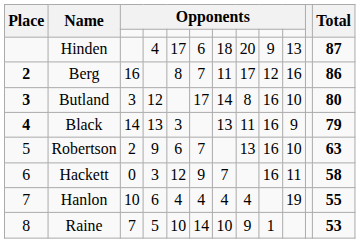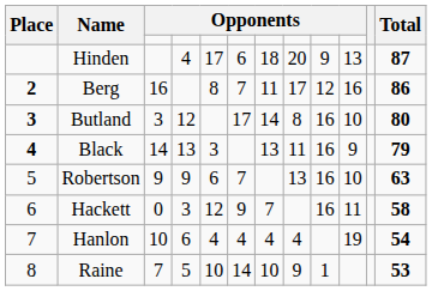 <table class="wikitable" style="text-align:center;">
 <tr>
 <th rowspan="2">Place</th>
 <th rowspan="2">Name</th>
 <th colspan="8">Opponents</th>
 <th rowspan="2"></th>
 <th rowspan="2">Total</th>
 </tr>
 <tr>
 <td></td>
 <td></td>
 <td></td>
 <td></td>
 <td></td>
 <td></td>
 <td></td>
 <td></td>
 </tr>
 <tr>
 <td></td>
 <td>Hinden</td>
 <td></td>
 <td>4</td>
 <td>17</td>
 <td>6</td>
 <td>18</td>
 <td>20</td>
 <td>9</td>
 <td>13</td>
 <td></td>
 <td><strong>87</strong></td>
 </tr>
 <tr>
 <td><strong>2</strong></td>
 <td>Berg</td>
 <td>16</td>
 <td></td>
 <td>8</td>
 <td>7</td>
 <td>11</td>
 <td>17</td>
 <td>12</td>
 <td>16</td>
 <td></td>
 <td><strong>86</strong></td>
 </tr>
 <tr>
 <td><strong>3</strong></td>
 <td>Butland</td>
 <td>3</td>
 <td>12</td>
 <td></td>
 <td>17</td>
 <td>14</td>
 <td>8</td>
 <td>16</td>
 <td>10</td>
 <td></td>
 <td><strong>80</strong></td>
 </tr>
 <tr>
 <td><strong>4</strong></td>
 <td>Black</td>
 <td>14</td>
 <td>13</td>
 <td>3</td>
 <td></td>
 <td>13</td>
 <td>11</td>
 <td>16</td>
 <td>9</td>
 <td></td>
 <td><strong>79</strong></td>
 </tr>
 <tr>
 <td>5</td>
 <td>Robertson</td>
-<td>2</td>
+<td>9</td>
 <td>9</td>
 <td>6</td>
 <td>7</td>
 <td></td>
 <td>13</td>
 <td>16</td>
 <td>10</td>
 <td></td>
 <td><strong>63</strong></td>
 </tr>
 <tr>
 <td>6</td>
 <td>Hackett</td>
 <td>0</td>
 <td>3</td>
 <td>12</td>
 <td>9</td>
 <td>7</td>
 <td></td>
 <td>16</td>
 <td>11</td>
 <td></td>
 <td><strong>58</strong></td>
 </tr>
 <tr>
 <td>7</td>
 <td>Hanlon</td>
 <td>10</td>
 <td>6</td>
 <td>4</td>
 <td>4</td>
 <td>4</td>
 <td>4</td>
 <td></td>
 <td>19</td>
 <td></td>
-<td><strong>55</strong></td>
+<td><strong>54</strong></td>
 </tr>
 <tr>
 <td>8</td>
 <td>Raine</td>
 <td>7</td>
 <td>5</td>
 <td>10</td>
 <td>14</td>
 <td>10</td>
 <td>9</td>
 <td>1</td>
 <td></td>
 <td></td>
 <td><strong>53</strong></td>
 </tr>
 </table>
